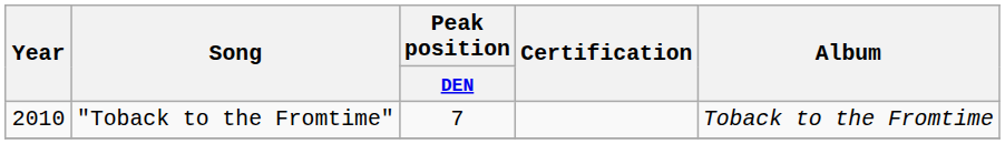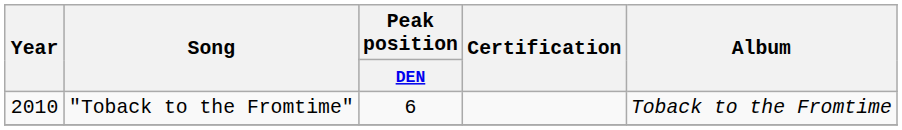 <table class="wikitable">
 <tr>
 <th width="33" rowspan="2" style="text-align:center;">Year</th>
 <th rowspan="2">Song</th>
 <th colspan="1">Peak <br>position</th>
 <th rowspan="2">Certification</th>
 <th rowspan="2">Album</th>
 </tr>
 <tr>
 <th align="center"><a href='#'><small>DEN</small></a><br></th>
 </tr>
 <tr>
 <td align="center">2010</td>
 <td>"Toback to the Fromtime"</td>
-<td align="center">7</td>
+<td align="center">6</td>
 <td align="center"></td>
 <td align="center"><em>Toback to the Fromtime</em></td>
 </tr>
 <tr>
 </tr>
 </table>
